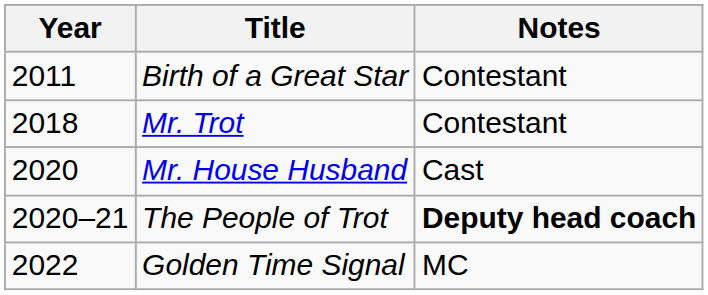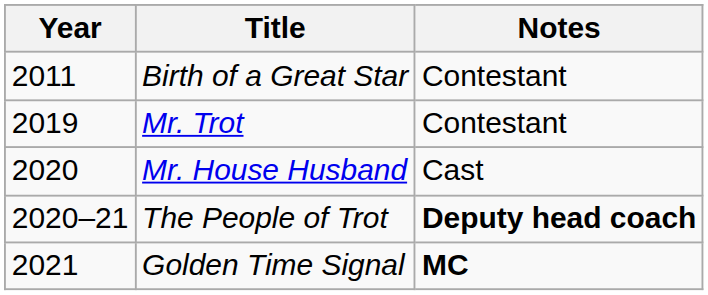 <table class="wikitable">
 <tr>
 <th>Year</th>
 <th>Title</th>
 <th>Notes</th>
 </tr>
 <tr>
 <td>2011</td>
 <td><em>Birth of a Great Star</em></td>
 <td>Contestant</td>
 </tr>
 <tr>
-<td>2018</td>
+<td>2019</td>
 <td><em><a href='#'>Mr. Trot</a></em></td>
 <td>Contestant</td>
 </tr>
 <tr>
 <td>2020</td>
 <td><em><a href='#'>Mr. House Husband</a></em></td>
 <td>Cast</td>
 </tr>
 <tr>
 <td>2020–21</td>
 <td><em>The People of Trot</em></td>
 <td><strong>Deputy head coach</strong></td>
 </tr>
 <tr>
-<td>2022</td>
+<td>2021</td>
 <td><em>Golden Time Signal</em></td>
-<td>MC</td>
+<td><strong>MC</strong></td>
 </tr>
 </table>
